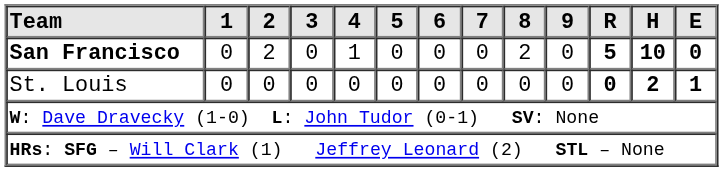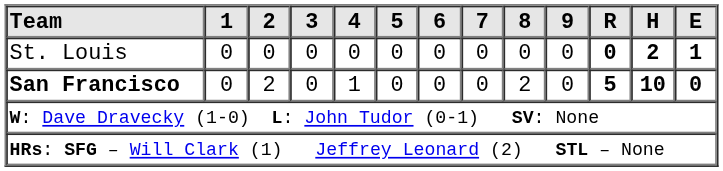 <table border=1 cellspacing=0 width=425 style="margin-left:3em;">
 <tr style="text-align:center; background-color:#e6e6e6;">
 <th align=left width=28%>Team</th>
 <th width=6%>1</th>
 <th width=6%>2</th>
 <th width=6%>3</th>
 <th width=6%>4</th>
 <th width=6%>5</th>
 <th width=6%>6</th>
 <th width=6%>7</th>
 <th width=6%>8</th>
 <th width=6%>9</th>
 <th width=6%>R</th>
 <th width=6%>H</th>
 <th width=6%>E</th>
 </tr>
 <tr style="text-align:center;">
+<td align=left>St. Louis</td>
+<td>0</td>
+<td>0</td>
+<td>0</td>
+<td>0</td>
+<td>0</td>
+<td>0</td>
+<td>0</td>
+<td>0</td>
+<td>0</td>
+<td><strong>0</strong></td>
+<td><strong>2</strong></td>
+<td><strong>1</strong></td>
+</tr>
+<tr style="text-align:center;">
 <td align=left><strong>San Francisco</strong></td>
 <td>0</td>
 <td>2</td>
 <td>0</td>
 <td>1</td>
 <td>0</td>
 <td>0</td>
 <td>0</td>
 <td>2</td>
 <td>0</td>
 <td><strong>5</strong></td>
 <td><strong>10</strong></td>
 <td><strong>0</strong></td>
 </tr>
-<tr style="text-align:center;">
-<td align=left>St. Louis</td>
-<td>0</td>
-<td>0</td>
-<td>0</td>
-<td>0</td>
-<td>0</td>
-<td>0</td>
-<td>0</td>
-<td>0</td>
-<td>0</td>
-<td><strong>0</strong></td>
-<td><strong>2</strong></td>
-<td><strong>1</strong></td>
-</tr>
 <tr style="text-align:left;">
 <td colspan=13><small><strong>W</strong>: <a href='#'>Dave Dravecky</a> (1-0)  <strong>L</strong>: <a href='#'>John Tudor</a> (0-1)   <strong>SV</strong>: None</small></td>
 </tr>
 <tr style="text-align:left;">
 <td colspan=13><small><strong>HRs</strong>: <strong>SFG</strong> – <a href='#'>Will Clark</a> (1)   <a href='#'>Jeffrey Leonard</a> (2)   <strong>STL</strong> – None</small></td>
 </tr>
 </table>
